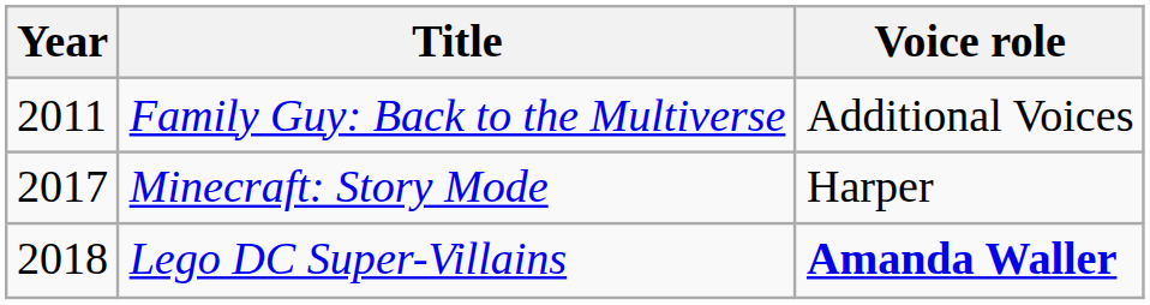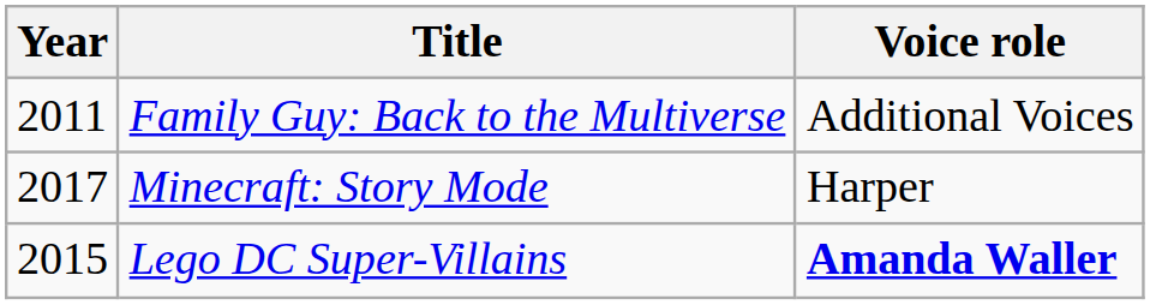 <table class="wikitable sortable">
 <tr>
 <th>Year</th>
 <th>Title</th>
 <th>Voice role</th>
 </tr>
 <tr>
 <td>2011</td>
 <td><em><a href='#'>Family Guy: Back to the Multiverse</a></em></td>
 <td>Additional Voices</td>
 </tr>
 <tr>
 <td>2017</td>
 <td><em><a href='#'>Minecraft: Story Mode</a></em></td>
 <td>Harper</td>
 </tr>
 <tr>
-<td>2018</td>
+<td>2015</td>
 <td><em><a href='#'>Lego DC Super-Villains</a></em></td>
 <td><strong><a href='#'>Amanda Waller</a></strong></td>
 </tr>
 </table>
